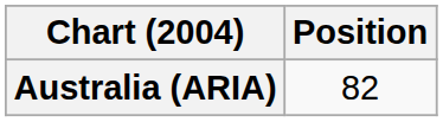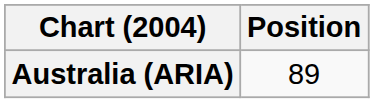 <table class="wikitable plainrowheaders" style="text-align:center">
 <tr>
 <th scope="col">Chart (2004)</th>
 <th scope="col">Position</th>
 </tr>
 <tr>
 <th scope="row">Australia (ARIA)</th>
-<td>82</td>
+<td>89</td>
 </tr>
 </table>
